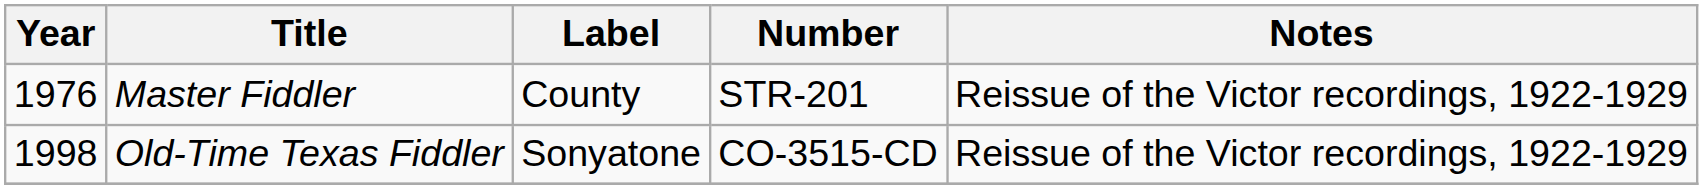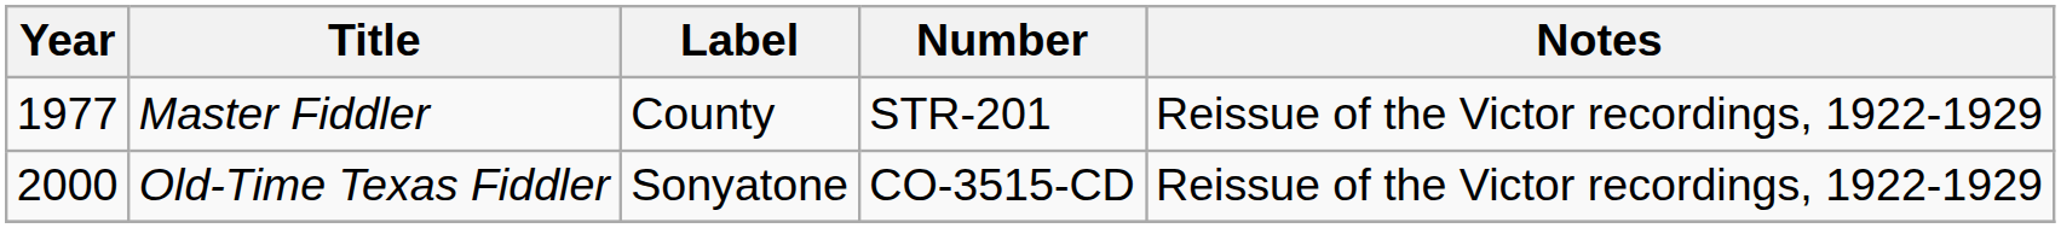 <table class="wikitable sortable">
 <tr>
 <th>Year</th>
 <th>Title</th>
 <th>Label</th>
 <th>Number</th>
 <th>Notes</th>
 </tr>
 <tr>
-<td>1976</td>
+<td>1977</td>
 <td><em>Master Fiddler</em></td>
 <td>County</td>
 <td>STR-201</td>
 <td>Reissue of the Victor recordings, 1922-1929</td>
 </tr>
 <tr>
-<td>1998</td>
+<td>2000</td>
 <td><em>Old-Time Texas Fiddler</em></td>
 <td>Sonyatone</td>
 <td>CO-3515-CD</td>
 <td>Reissue of the Victor recordings, 1922-1929</td>
 </tr>
 <tr>
 </tr>
 </table>
